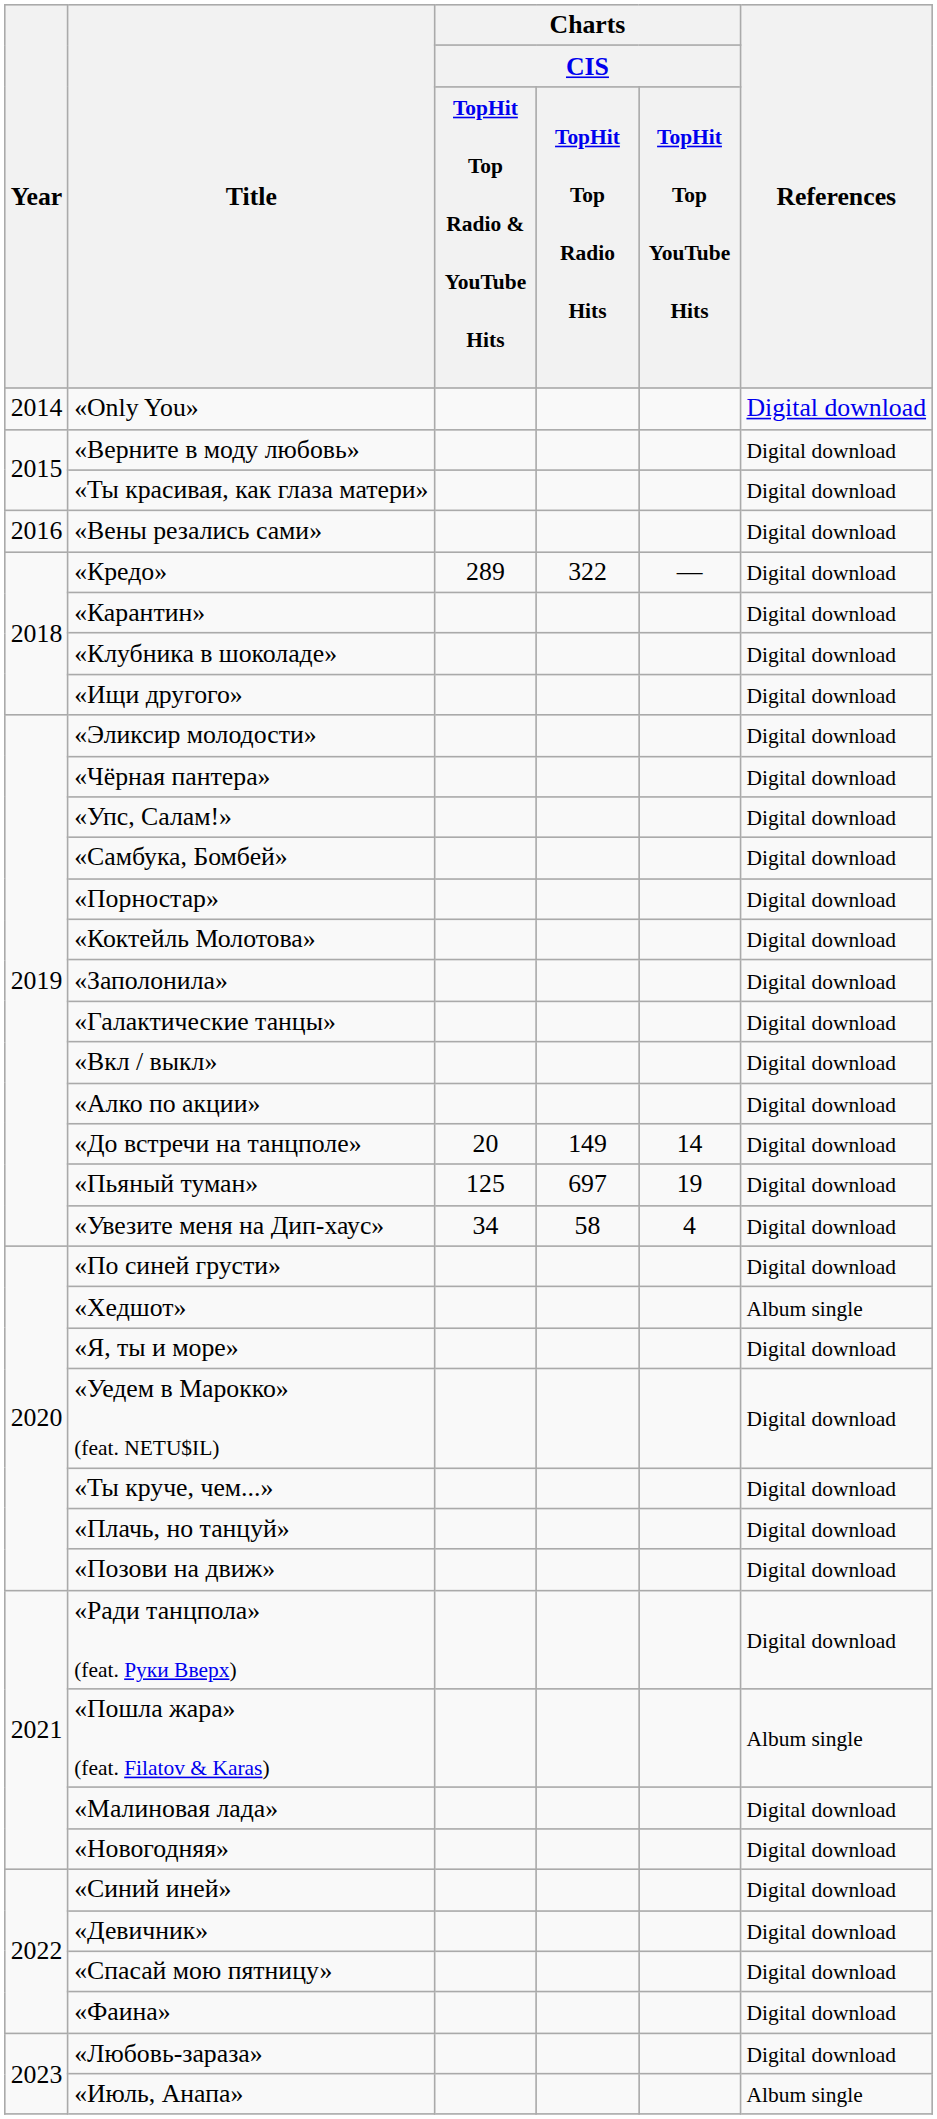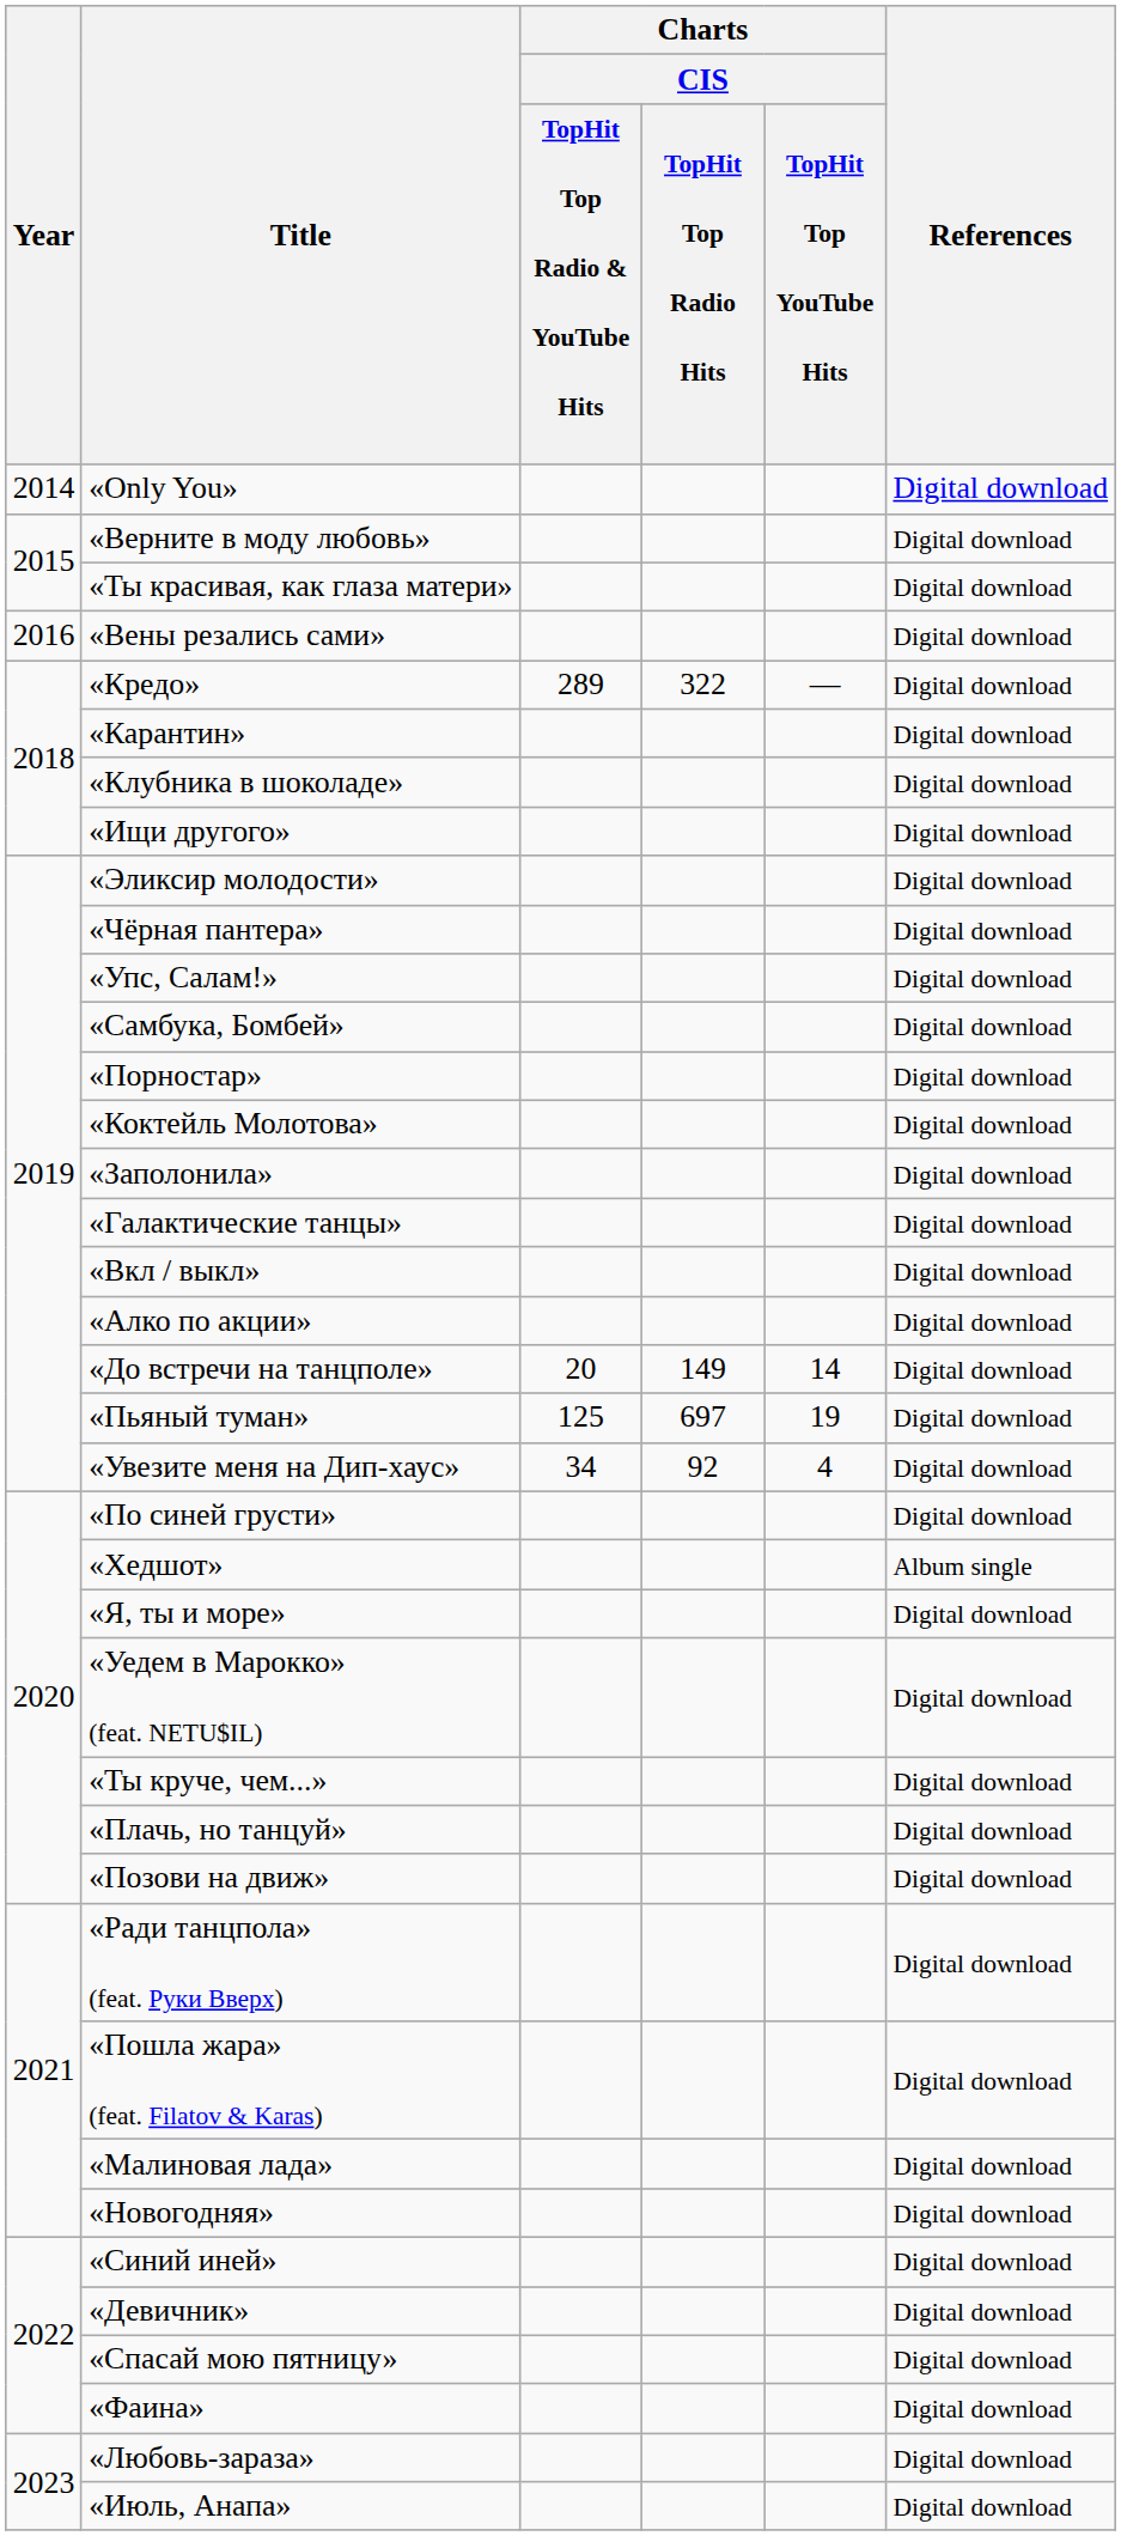 <table class="wikitable">
 <tr>
 <th rowspan="3">Year</th>
 <th rowspan="3">Title</th>
 <th colspan="3">Charts</th>
 <th rowspan="3">References</th>
 </tr>
 <tr>
 <th colspan="3" align="center"><a href='#'>CIS</a></th>
 </tr>
 <tr>
 <th style="width:3.5em;"><small><a href='#'>TopHit</a><br><br>Top<br><br>Radio &<br><br>YouTube<br><br>Hits</small><br><br></th>
 <th style="width:3.5em;"><small><a href='#'>TopHit</a><br><br>Top<br><br>Radio<br><br>Hits</small><br><br></th>
 <th style="width:3.5em;"><small><a href='#'>TopHit</a><br><br>Top<br><br>YouTube<br><br>Hits</small><br><br></th>
 </tr>
 <tr>
 <td>2014</td>
 <td>«Only You»</td>
 <td></td>
 <td></td>
 <td></td>
 <td><a href='#'>Digital download</a></td>
 </tr>
 <tr>
 <td rowspan="2">2015</td>
 <td>«Верните в моду любовь»</td>
 <td></td>
 <td></td>
 <td></td>
 <td><small>Digital download</small></td>
 </tr>
 <tr>
 <td>«Ты красивая, как глаза матери»</td>
 <td></td>
 <td></td>
 <td></td>
 <td><small>Digital download</small></td>
 </tr>
 <tr>
 <td>2016</td>
 <td>«Вены резались сами»</td>
 <td></td>
 <td></td>
 <td></td>
 <td><small>Digital download</small></td>
 </tr>
 <tr>
 <td rowspan="4" align="center">2018</td>
 <td>«Кредо»</td>
 <td align="center">289</td>
 <td align="center">322</td>
 <td align="center">—</td>
 <td><small>Digital download</small></td>
 </tr>
 <tr>
 <td>«Карантин»</td>
 <td align="center"></td>
 <td align="center"></td>
 <td align="center"></td>
 <td><small>Digital download</small></td>
 </tr>
 <tr>
 <td>«Клубника в шоколаде»</td>
 <td align="center"></td>
 <td align="center"></td>
 <td align="center"></td>
 <td><small>Digital download</small></td>
 </tr>
 <tr>
 <td>«Ищи другого»</td>
 <td align="center"></td>
 <td align="center"></td>
 <td align="center"></td>
 <td><small>Digital download</small></td>
 </tr>
 <tr>
 <td rowspan="13">2019</td>
 <td>«Эликсир молодости»</td>
 <td></td>
 <td></td>
 <td></td>
 <td><small>Digital download</small></td>
 </tr>
 <tr>
 <td>«Чёрная пантера»</td>
 <td></td>
 <td></td>
 <td></td>
 <td><small>Digital download</small></td>
 </tr>
 <tr>
 <td>«Упс, Салам!»</td>
 <td></td>
 <td></td>
 <td></td>
 <td><small>Digital download</small></td>
 </tr>
 <tr>
 <td>«Самбука, Бомбей»</td>
 <td></td>
 <td></td>
 <td></td>
 <td><small>Digital download</small></td>
 </tr>
 <tr>
 <td>«Порностар»</td>
 <td></td>
 <td></td>
 <td></td>
 <td><small>Digital download</small></td>
 </tr>
 <tr>
 <td>«Коктейль Молотова»</td>
 <td></td>
 <td></td>
 <td></td>
 <td><small>Digital download</small></td>
 </tr>
 <tr>
 <td>«Заполонила»</td>
 <td></td>
 <td></td>
 <td></td>
 <td><small>Digital download</small></td>
 </tr>
 <tr>
 <td>«Галактические танцы»</td>
 <td></td>
 <td></td>
 <td></td>
 <td><small>Digital download</small></td>
 </tr>
 <tr>
 <td>«Вкл / выкл»</td>
 <td></td>
 <td></td>
 <td></td>
 <td><small>Digital download</small></td>
 </tr>
 <tr>
 <td>«Алко по акции»</td>
 <td></td>
 <td></td>
 <td></td>
 <td><small>Digital download</small></td>
 </tr>
 <tr>
 <td>«До встречи на танцполе»</td>
 <td align="center">20</td>
 <td align="center">149</td>
 <td align="center">14</td>
 <td><small>Digital download</small></td>
 </tr>
 <tr>
 <td>«Пьяный туман»</td>
 <td align="center">125</td>
 <td align="center">697</td>
 <td align="center">19</td>
 <td><small>Digital download</small></td>
 </tr>
 <tr>
 <td>«Увезите меня на Дип-хаус»</td>
 <td align="center">34</td>
-<td align="center">58</td>
+<td align="center">92</td>
 <td align="center">4</td>
 <td><small>Digital download</small></td>
 </tr>
 <tr>
 <td rowspan="7">2020</td>
 <td>«По синей грусти»</td>
 <td></td>
 <td></td>
 <td></td>
 <td><small>Digital download</small></td>
 </tr>
 <tr>
 <td>«Хедшот»</td>
 <td></td>
 <td></td>
 <td></td>
 <td><small>Album single</small></td>
 </tr>
 <tr>
 <td>«Я, ты и море»</td>
 <td></td>
 <td></td>
 <td></td>
 <td><small>Digital download</small></td>
 </tr>
 <tr>
 <td>«Уедем в Марокко» <br><br><small>(feat. NETU$IL)</small></td>
 <td></td>
 <td></td>
 <td></td>
 <td><small>Digital download</small></td>
 </tr>
 <tr>
 <td>«Ты круче, чем...»</td>
 <td></td>
 <td></td>
 <td></td>
 <td><small>Digital download</small></td>
 </tr>
 <tr>
 <td>«Плачь, но танцуй»</td>
 <td></td>
 <td></td>
 <td></td>
 <td><small>Digital download</small></td>
 </tr>
 <tr>
 <td>«Позови на движ»</td>
 <td></td>
 <td></td>
 <td></td>
 <td><small>Digital download</small></td>
 </tr>
 <tr>
 <td rowspan="4">2021</td>
 <td>«Ради танцпола» <br><br><small>(feat. <a href='#'>Руки Вверх</a>)</small></td>
 <td></td>
 <td></td>
 <td></td>
 <td><small>Digital download</small></td>
 </tr>
 <tr>
 <td>«Пошла жара» <br><br><small>(feat. <a href='#'>Filatov & Karas</a>)</small></td>
 <td></td>
 <td></td>
 <td></td>
-<td><small>Album single</small></td>
+<td><small>Digital download</small></td>
 </tr>
 <tr>
 <td>«Малиновая лада»</td>
 <td></td>
 <td></td>
 <td></td>
 <td><small>Digital download</small></td>
 </tr>
 <tr>
 <td>«Новогодняя»</td>
 <td></td>
 <td></td>
 <td></td>
 <td><small>Digital download</small></td>
 </tr>
 <tr>
 <td rowspan="4">2022</td>
 <td>«Синий иней»</td>
 <td></td>
 <td></td>
 <td></td>
 <td><small>Digital download</small></td>
 </tr>
 <tr>
 <td>«Девичник»</td>
 <td></td>
 <td></td>
 <td></td>
 <td><small>Digital download</small></td>
 </tr>
 <tr>
 <td>«Спасай мою пятницу»</td>
 <td></td>
 <td></td>
 <td></td>
 <td><small>Digital download</small></td>
 </tr>
 <tr>
 <td>«Фаина»</td>
 <td></td>
 <td></td>
 <td></td>
 <td><small>Digital download</small></td>
 </tr>
 <tr>
 <td rowspan="2">2023</td>
 <td>«Любовь-зараза»</td>
 <td></td>
 <td></td>
 <td></td>
 <td><small>Digital download</small></td>
 </tr>
 <tr>
 <td>«Июль, Анапа»</td>
 <td></td>
 <td></td>
 <td></td>
-<td><small>Album single</small></td>
+<td><small>Digital download</small></td>
 </tr>
 </table>
